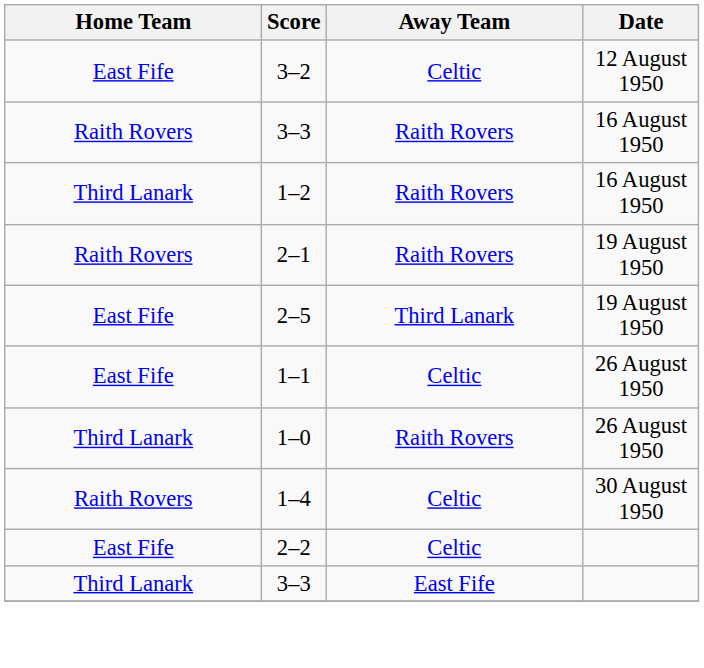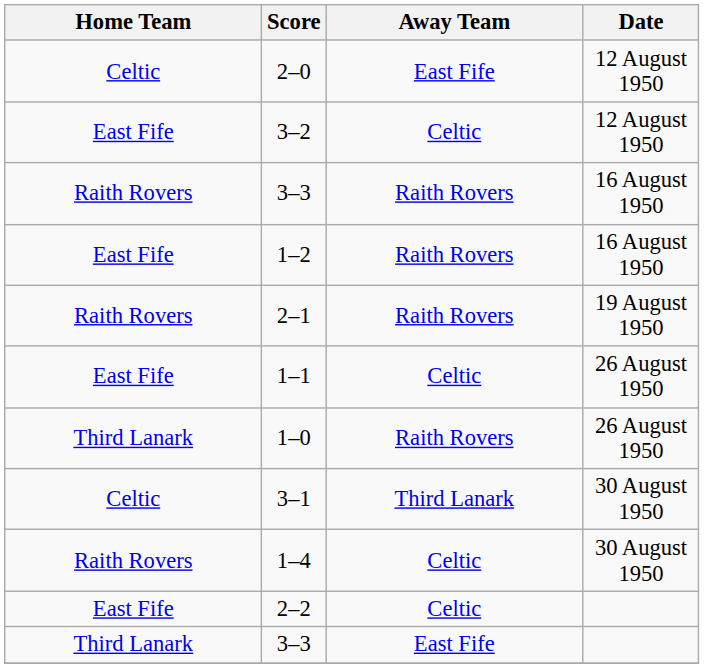 <table class="wikitable" style="text-align:center;">
 <tr>
 <th width=175>Home Team</th>
 <th width=20>Score</th>
 <th width=175>Away Team</th>
 <th width= 75>Date</th>
+</tr>
+<tr>
+<td><a href='#'>Celtic</a></td>
+<td>2–0</td>
+<td><a href='#'>East Fife</a></td>
+<td>12 August 1950</td>
 </tr>
 <tr>
 <td><a href='#'>East Fife</a></td>
 <td>3–2</td>
 <td><a href='#'>Celtic</a></td>
 <td>12 August 1950</td>
 </tr>
 <tr>
 <td><a href='#'>Raith Rovers</a></td>
 <td>3–3</td>
 <td><a href='#'>Raith Rovers</a></td>
 <td>16 August 1950</td>
 </tr>
 <tr>
-<td><a href='#'>Third Lanark</a></td>
+<td><a href='#'>East Fife</a></td>
 <td>1–2</td>
 <td><a href='#'>Raith Rovers</a></td>
 <td>16 August 1950</td>
 </tr>
 <tr>
 <td><a href='#'>Raith Rovers</a></td>
 <td>2–1</td>
 <td><a href='#'>Raith Rovers</a></td>
-<td>19 August 1950</td>
-</tr>
-<tr>
-<td><a href='#'>East Fife</a></td>
-<td>2–5</td>
-<td><a href='#'>Third Lanark</a></td>
 <td>19 August 1950</td>
 </tr>
 <tr>
 <td><a href='#'>East Fife</a></td>
 <td>1–1</td>
 <td><a href='#'>Celtic</a></td>
 <td>26 August 1950</td>
 </tr>
 <tr>
 <td><a href='#'>Third Lanark</a></td>
 <td>1–0</td>
 <td><a href='#'>Raith Rovers</a></td>
 <td>26 August 1950</td>
+</tr>
+<tr>
+<td><a href='#'>Celtic</a></td>
+<td>3–1</td>
+<td><a href='#'>Third Lanark</a></td>
+<td>30 August 1950</td>
 </tr>
 <tr>
 <td><a href='#'>Raith Rovers</a></td>
 <td>1–4</td>
 <td><a href='#'>Celtic</a></td>
 <td>30 August 1950</td>
 </tr>
 <tr>
 <td><a href='#'>East Fife</a></td>
 <td>2–2</td>
 <td><a href='#'>Celtic</a></td>
 <td></td>
 </tr>
 <tr>
 <td><a href='#'>Third Lanark</a></td>
 <td>3–3</td>
 <td><a href='#'>East Fife</a></td>
 <td></td>
 </tr>
 <tr>
 </tr>
 </table>
